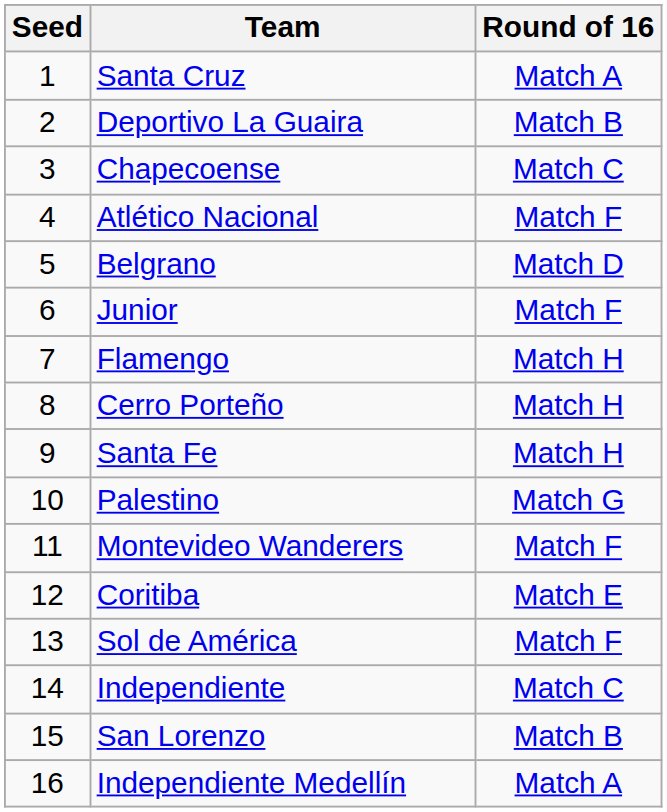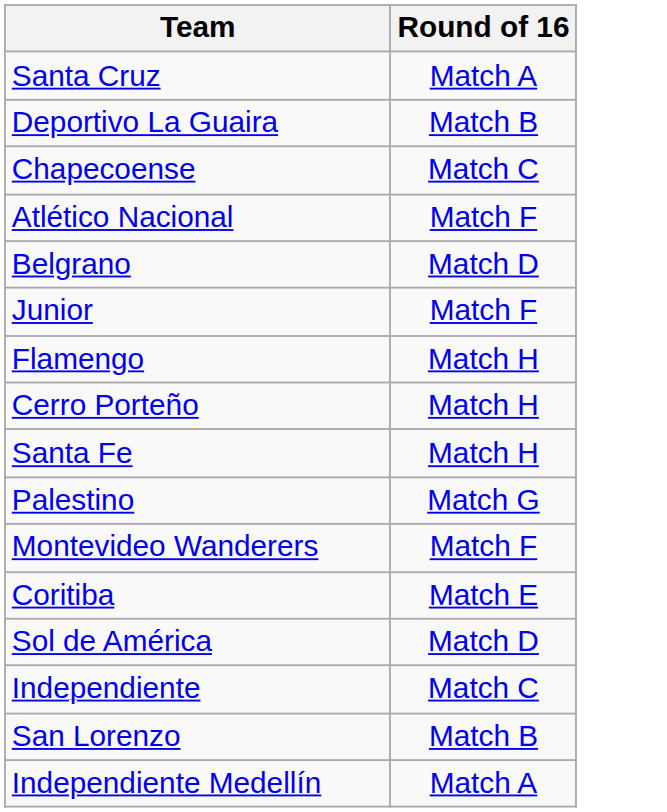 <table class="wikitable">
 <tr>
-<th>Seed</th>
 <th width=200>Team</th>
 <th>Round of 16</th>
 </tr>
 <tr>
-<td align=center>1</td>
 <td> <a href='#'>Santa Cruz</a></td>
 <td align=center><a href='#'>Match A</a></td>
 </tr>
 <tr>
-<td align=center>2</td>
 <td> <a href='#'>Deportivo La Guaira</a></td>
 <td align=center><a href='#'>Match B</a></td>
 </tr>
 <tr>
-<td align=center>3</td>
 <td> <a href='#'>Chapecoense</a></td>
 <td align=center><a href='#'>Match C</a></td>
 </tr>
 <tr>
-<td align=center>4</td>
 <td> <a href='#'>Atlético Nacional</a></td>
 <td align=center><a href='#'>Match F</a></td>
 </tr>
 <tr>
-<td align=center>5</td>
 <td> <a href='#'>Belgrano</a></td>
 <td align=center><a href='#'>Match D</a></td>
 </tr>
 <tr>
-<td align=center>6</td>
 <td> <a href='#'>Junior</a></td>
 <td align=center><a href='#'>Match F</a></td>
 </tr>
 <tr>
-<td align=center>7</td>
 <td> <a href='#'>Flamengo</a></td>
 <td align=center><a href='#'>Match H</a></td>
 </tr>
 <tr>
-<td align=center>8</td>
 <td> <a href='#'>Cerro Porteño</a></td>
 <td align=center><a href='#'>Match H</a></td>
 </tr>
 <tr>
-<td align=center>9</td>
 <td> <a href='#'>Santa Fe</a></td>
 <td align=center><a href='#'>Match H</a></td>
 </tr>
 <tr>
-<td align=center>10</td>
 <td> <a href='#'>Palestino</a></td>
 <td align=center><a href='#'>Match G</a></td>
 </tr>
 <tr>
-<td align=center>11</td>
 <td> <a href='#'>Montevideo Wanderers</a></td>
 <td align=center><a href='#'>Match F</a></td>
 </tr>
 <tr>
-<td align=center>12</td>
 <td> <a href='#'>Coritiba</a></td>
 <td align=center><a href='#'>Match E</a></td>
 </tr>
 <tr>
-<td align=center>13</td>
 <td> <a href='#'>Sol de América</a></td>
-<td align=center><a href='#'>Match F</a></td>
+<td align=center><a href='#'>Match D</a></td>
 </tr>
 <tr>
-<td align=center>14</td>
 <td> <a href='#'>Independiente</a></td>
 <td align=center><a href='#'>Match C</a></td>
 </tr>
 <tr>
-<td align=center>15</td>
 <td> <a href='#'>San Lorenzo</a></td>
 <td align=center><a href='#'>Match B</a></td>
 </tr>
 <tr>
-<td align=center>16</td>
 <td> <a href='#'>Independiente Medellín</a></td>
 <td align=center><a href='#'>Match A</a></td>
 </tr>
 </table>
